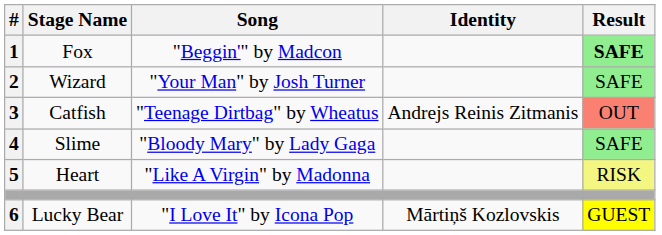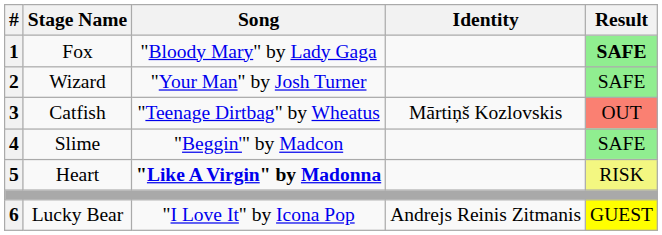 <table class="wikitable plainrowheaders" style="text-align: center;">
 <tr>
 <th>#</th>
 <th>Stage Name</th>
 <th>Song</th>
 <th>Identity</th>
 <th>Result</th>
 </tr>
 <tr>
 <th>1</th>
 <td>Fox</td>
-<td>"<a href='#'>Beggin'</a>" by <a href='#'>Madcon</a></td>
+<td>"<a href='#'>Bloody Mary</a>" by <a href='#'>Lady Gaga</a></td>
 <td></td>
 <td bgcolor="lightgreen"><strong>SAFE</strong></td>
 </tr>
 <tr>
 <th>2</th>
 <td>Wizard</td>
 <td>"<a href='#'>Your Man</a>" by <a href='#'>Josh Turner</a></td>
 <td></td>
 <td bgcolor="lightgreen">SAFE</td>
 </tr>
 <tr>
 <th>3</th>
 <td>Catfish</td>
 <td>"<a href='#'>Teenage Dirtbag</a>" by <a href='#'>Wheatus</a></td>
-<td>Andrejs Reinis Zitmanis</td>
+<td>Mārtiņš Kozlovskis</td>
 <td bgcolor="salmon">OUT</td>
 </tr>
 <tr>
 <th>4</th>
 <td>Slime</td>
-<td>"<a href='#'>Bloody Mary</a>" by <a href='#'>Lady Gaga</a></td>
+<td>"<a href='#'>Beggin'</a>" by <a href='#'>Madcon</a></td>
 <td></td>
 <td bgcolor="lightgreen">SAFE</td>
 </tr>
 <tr>
 <th>5</th>
 <td>Heart</td>
-<td>"<a href='#'>Like A Virgin</a>" by <a href='#'>Madonna</a></td>
+<td><strong>"<a href='#'>Like A Virgin</a>" by <a href='#'>Madonna</a></strong></td>
 <td></td>
 <td bgcolor="#F3F781">RISK</td>
 </tr>
 <tr>
 <td colspan="5" style="background:darkgray"></td>
 </tr>
 <tr>
 <th>6</th>
 <td>Lucky Bear</td>
 <td>"<a href='#'>I Love It</a>" by <a href='#'>Icona Pop</a></td>
-<td>Mārtiņš Kozlovskis</td>
+<td>Andrejs Reinis Zitmanis</td>
 <td bgcolor=yellow>GUEST</td>
 </tr>
 </table>
